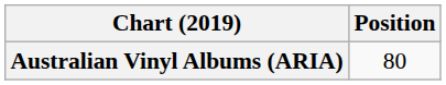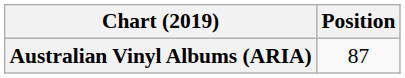 <table class="wikitable plainrowheaders" style="text-align:center">
 <tr>
 <th scope="col">Chart (2019)</th>
 <th scope="col">Position</th>
 </tr>
 <tr>
 <th scope="row">Australian Vinyl Albums (ARIA)</th>
-<td>80</td>
+<td>87</td>
 </tr>
 </table>
